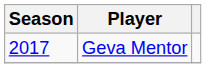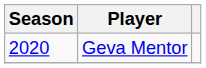 <table class="wikitable" border="1">
 <tr>
 <th>Season</th>
 <th>Player</th>
 <th></th>
 </tr>
 <tr>
-<td><a href='#'>2017</a></td>
+<td><a href='#'>2020</a></td>
 <td><a href='#'>Geva Mentor</a></td>
 <td></td>
 </tr>
 <tr>
 </tr>
 </table>
